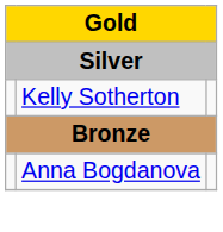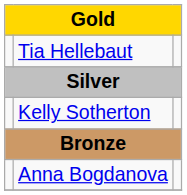 <table class="wikitable">
 <tr bgcolor=gold>
 <td colspan=3 align=center><strong>Gold</strong></td>
+</tr>
+<tr>
+<td></td>
+<td><a href='#'>Tia Hellebaut</a></td>
+<td></td>
 </tr>
 <tr bgcolor=silver>
 <td colspan=3 align=center><strong>Silver</strong></td>
 </tr>
 <tr>
 <td></td>
 <td><a href='#'>Kelly Sotherton</a></td>
 <td></td>
 </tr>
 <tr bgcolor=cc9966>
 <td colspan=3 align=center><strong>Bronze</strong></td>
 </tr>
 <tr>
 <td></td>
 <td><a href='#'>Anna Bogdanova</a></td>
 <td></td>
 </tr>
 <tr>
 </tr>
 </table>
